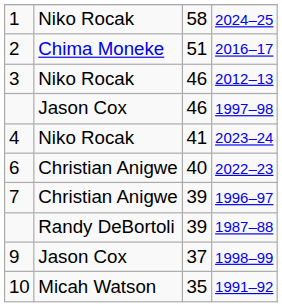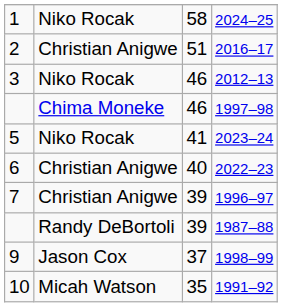 <table class="wikitable">
 <tr>
 </tr>
 <tr>
 <td>1</td>
 <td>Niko Rocak</td>
 <td>58</td>
 <td style="font-size:80%;"><a href='#'>2024–25</a></td>
 </tr>
 <tr>
 <td>2</td>
-<td><a href='#'>Chima Moneke</a></td>
+<td>Christian Anigwe</td>
 <td>51</td>
 <td style="font-size:80%;"><a href='#'>2016–17</a></td>
 </tr>
 <tr>
 <td>3</td>
 <td>Niko Rocak</td>
 <td>46</td>
 <td style="font-size:80%;"><a href='#'>2012–13</a></td>
 </tr>
 <tr>
 <td></td>
-<td>Jason Cox</td>
+<td><a href='#'>Chima Moneke</a></td>
 <td>46</td>
 <td style="font-size:80%;"><a href='#'>1997–98</a></td>
 </tr>
 <tr>
-<td>4</td>
+<td>5</td>
 <td>Niko Rocak</td>
 <td>41</td>
 <td style="font-size:80%;"><a href='#'>2023–24</a></td>
 </tr>
 <tr>
 <td>6</td>
 <td>Christian Anigwe</td>
 <td>40</td>
 <td style="font-size:80%;"><a href='#'>2022–23</a></td>
 </tr>
 <tr>
 <td>7</td>
 <td>Christian Anigwe</td>
 <td>39</td>
 <td style="font-size:80%;"><a href='#'>1996–97</a></td>
 </tr>
 <tr>
 <td></td>
 <td>Randy DeBortoli</td>
 <td>39</td>
 <td style="font-size:80%;"><a href='#'>1987–88</a></td>
 </tr>
 <tr>
 <td>9</td>
 <td>Jason Cox</td>
 <td>37</td>
 <td style="font-size:80%;"><a href='#'>1998–99</a></td>
 </tr>
 <tr>
 <td>10</td>
 <td>Micah Watson</td>
 <td>35</td>
 <td style="font-size:80%;"><a href='#'>1991–92</a></td>
 </tr>
 </table>
